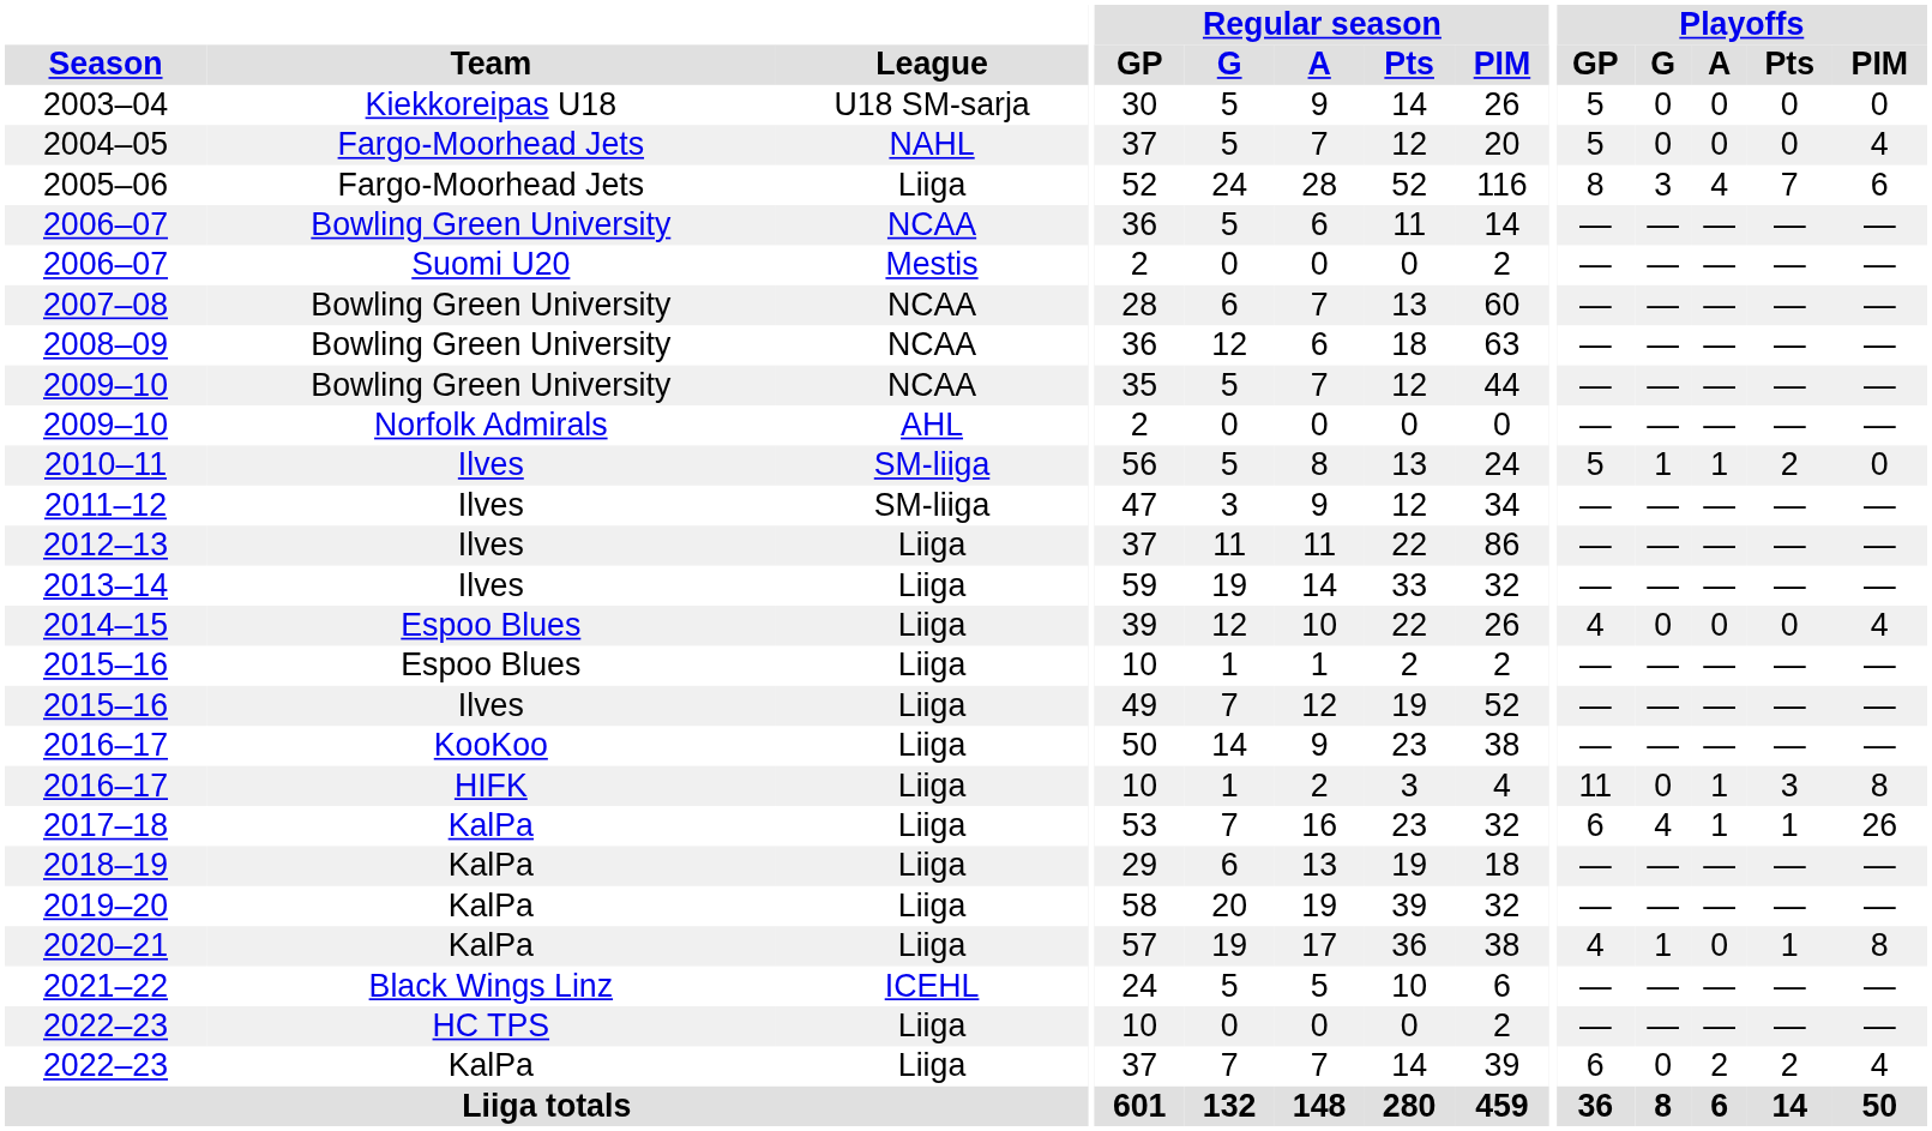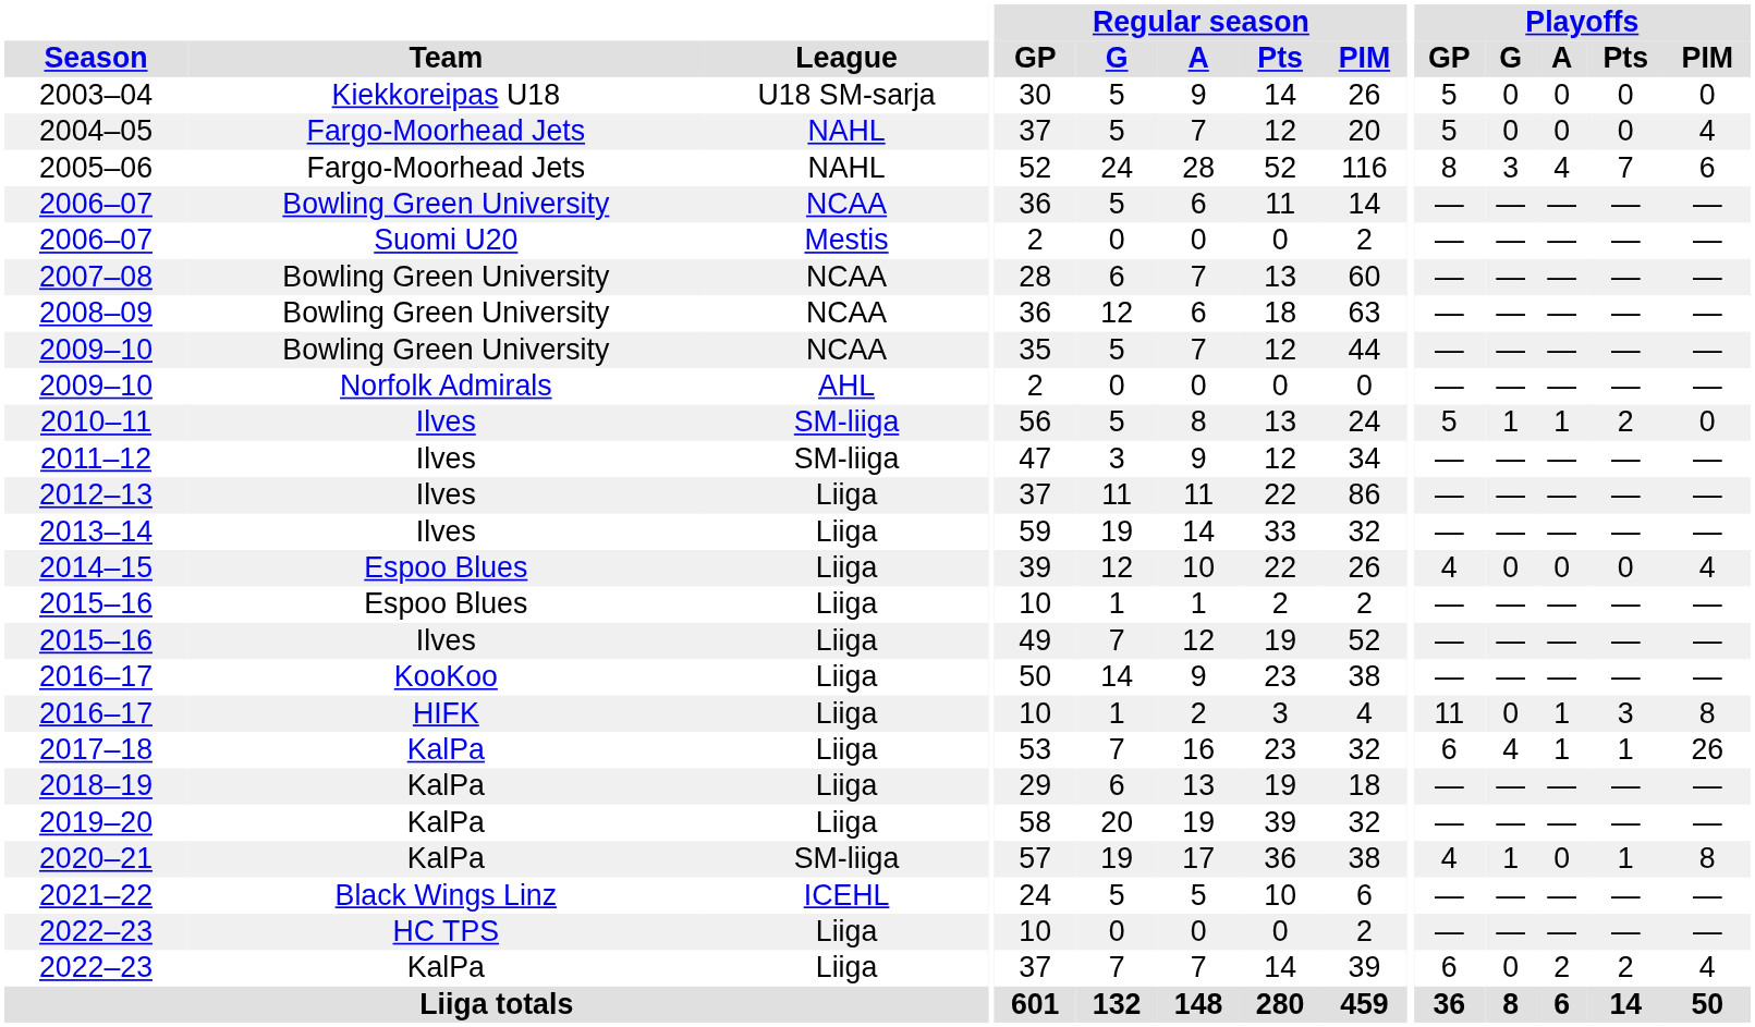 <table border="0" cellpadding="1" cellspacing="0" style="text-align:center; width:60em">
 <tr bgcolor="#e0e0e0">
 <th colspan="3" bgcolor="#ffffff"></th>
 <th rowspan="99" bgcolor="#ffffff"></th>
 <th colspan="5"><a href='#'>Regular season</a></th>
 <th rowspan="99" bgcolor="#ffffff"></th>
 <th colspan="5"><a href='#'>Playoffs</a></th>
 </tr>
 <tr bgcolor="#e0e0e0">
 <th><a href='#'>Season</a></th>
 <th>Team</th>
 <th>League</th>
 <th>GP</th>
 <th><a href='#'>G</a></th>
 <th><a href='#'>A</a></th>
 <th><a href='#'>Pts</a></th>
 <th><a href='#'>PIM</a></th>
 <th>GP</th>
 <th>G</th>
 <th>A</th>
 <th>Pts</th>
 <th>PIM</th>
 </tr>
 <tr>
 <td>2003–04</td>
 <td><a href='#'>Kiekkoreipas</a> U18</td>
 <td>U18 SM-sarja</td>
 <td>30</td>
 <td>5</td>
 <td>9</td>
 <td>14</td>
 <td>26</td>
 <td>5</td>
 <td>0</td>
 <td>0</td>
 <td>0</td>
 <td>0</td>
 </tr>
 <tr bgcolor="#f0f0f0">
 <td>2004–05</td>
 <td><a href='#'>Fargo-Moorhead Jets</a></td>
 <td><a href='#'>NAHL</a></td>
 <td>37</td>
 <td>5</td>
 <td>7</td>
 <td>12</td>
 <td>20</td>
 <td>5</td>
 <td>0</td>
 <td>0</td>
 <td>0</td>
 <td>4</td>
 </tr>
 <tr>
 <td>2005–06</td>
 <td>Fargo-Moorhead Jets</td>
-<td>Liiga</td>
+<td>NAHL</td>
 <td>52</td>
 <td>24</td>
 <td>28</td>
 <td>52</td>
 <td>116</td>
 <td>8</td>
 <td>3</td>
 <td>4</td>
 <td>7</td>
 <td>6</td>
 </tr>
 <tr bgcolor="#f0f0f0">
 <td><a href='#'>2006–07</a></td>
 <td><a href='#'>Bowling Green University</a></td>
 <td><a href='#'>NCAA</a></td>
 <td>36</td>
 <td>5</td>
 <td>6</td>
 <td>11</td>
 <td>14</td>
 <td>—</td>
 <td>—</td>
 <td>—</td>
 <td>—</td>
 <td>—</td>
 </tr>
 <tr>
 <td><a href='#'>2006–07</a></td>
 <td><a href='#'>Suomi U20</a></td>
 <td><a href='#'>Mestis</a></td>
 <td>2</td>
 <td>0</td>
 <td>0</td>
 <td>0</td>
 <td>2</td>
 <td>—</td>
 <td>—</td>
 <td>—</td>
 <td>—</td>
 <td>—</td>
 </tr>
 <tr bgcolor="#f0f0f0">
 <td><a href='#'>2007–08</a></td>
 <td>Bowling Green University</td>
 <td>NCAA</td>
 <td>28</td>
 <td>6</td>
 <td>7</td>
 <td>13</td>
 <td>60</td>
 <td>—</td>
 <td>—</td>
 <td>—</td>
 <td>—</td>
 <td>—</td>
 </tr>
 <tr>
 <td><a href='#'>2008–09</a></td>
 <td>Bowling Green University</td>
 <td>NCAA</td>
 <td>36</td>
 <td>12</td>
 <td>6</td>
 <td>18</td>
 <td>63</td>
 <td>—</td>
 <td>—</td>
 <td>—</td>
 <td>—</td>
 <td>—</td>
 </tr>
 <tr bgcolor="#f0f0f0">
 <td><a href='#'>2009–10</a></td>
 <td>Bowling Green University</td>
 <td>NCAA</td>
 <td>35</td>
 <td>5</td>
 <td>7</td>
 <td>12</td>
 <td>44</td>
 <td>—</td>
 <td>—</td>
 <td>—</td>
 <td>—</td>
 <td>—</td>
 </tr>
 <tr>
 <td><a href='#'>2009–10</a></td>
 <td><a href='#'>Norfolk Admirals</a></td>
 <td><a href='#'>AHL</a></td>
 <td>2</td>
 <td>0</td>
 <td>0</td>
 <td>0</td>
 <td>0</td>
 <td>—</td>
 <td>—</td>
 <td>—</td>
 <td>—</td>
 <td>—</td>
 </tr>
 <tr bgcolor="#f0f0f0">
 <td><a href='#'>2010–11</a></td>
 <td><a href='#'>Ilves</a></td>
 <td><a href='#'>SM-liiga</a></td>
 <td>56</td>
 <td>5</td>
 <td>8</td>
 <td>13</td>
 <td>24</td>
 <td>5</td>
 <td>1</td>
 <td>1</td>
 <td>2</td>
 <td>0</td>
 </tr>
 <tr>
 <td><a href='#'>2011–12</a></td>
 <td>Ilves</td>
 <td>SM-liiga</td>
 <td>47</td>
 <td>3</td>
 <td>9</td>
 <td>12</td>
 <td>34</td>
 <td>—</td>
 <td>—</td>
 <td>—</td>
 <td>—</td>
 <td>—</td>
 </tr>
 <tr bgcolor="#f0f0f0">
 <td><a href='#'>2012–13</a></td>
 <td>Ilves</td>
 <td>Liiga</td>
 <td>37</td>
 <td>11</td>
 <td>11</td>
 <td>22</td>
 <td>86</td>
 <td>—</td>
 <td>—</td>
 <td>—</td>
 <td>—</td>
 <td>—</td>
 </tr>
 <tr>
 <td><a href='#'>2013–14</a></td>
 <td>Ilves</td>
 <td>Liiga</td>
 <td>59</td>
 <td>19</td>
 <td>14</td>
 <td>33</td>
 <td>32</td>
 <td>—</td>
 <td>—</td>
 <td>—</td>
 <td>—</td>
 <td>—</td>
 </tr>
 <tr bgcolor="#f0f0f0">
 <td><a href='#'>2014–15</a></td>
 <td><a href='#'>Espoo Blues</a></td>
 <td>Liiga</td>
 <td>39</td>
 <td>12</td>
 <td>10</td>
 <td>22</td>
 <td>26</td>
 <td>4</td>
 <td>0</td>
 <td>0</td>
 <td>0</td>
 <td>4</td>
 </tr>
 <tr>
 <td><a href='#'>2015–16</a></td>
 <td>Espoo Blues</td>
 <td>Liiga</td>
 <td>10</td>
 <td>1</td>
 <td>1</td>
 <td>2</td>
 <td>2</td>
 <td>—</td>
 <td>—</td>
 <td>—</td>
 <td>—</td>
 <td>—</td>
 </tr>
 <tr bgcolor="#f0f0f0">
 <td><a href='#'>2015–16</a></td>
 <td>Ilves</td>
 <td>Liiga</td>
 <td>49</td>
 <td>7</td>
 <td>12</td>
 <td>19</td>
 <td>52</td>
 <td>—</td>
 <td>—</td>
 <td>—</td>
 <td>—</td>
 <td>—</td>
 </tr>
 <tr>
 <td><a href='#'>2016–17</a></td>
 <td><a href='#'>KooKoo</a></td>
 <td>Liiga</td>
 <td>50</td>
 <td>14</td>
 <td>9</td>
 <td>23</td>
 <td>38</td>
 <td>—</td>
 <td>—</td>
 <td>—</td>
 <td>—</td>
 <td>—</td>
 </tr>
 <tr bgcolor="#f0f0f0">
 <td><a href='#'>2016–17</a></td>
 <td><a href='#'>HIFK</a></td>
 <td>Liiga</td>
 <td>10</td>
 <td>1</td>
 <td>2</td>
 <td>3</td>
 <td>4</td>
 <td>11</td>
 <td>0</td>
 <td>1</td>
 <td>3</td>
 <td>8</td>
 </tr>
 <tr>
 <td><a href='#'>2017–18</a></td>
 <td><a href='#'>KalPa</a></td>
 <td>Liiga</td>
 <td>53</td>
 <td>7</td>
 <td>16</td>
 <td>23</td>
 <td>32</td>
 <td>6</td>
 <td>4</td>
 <td>1</td>
 <td>1</td>
 <td>26</td>
 </tr>
 <tr bgcolor="#f0f0f0">
 <td><a href='#'>2018–19</a></td>
 <td>KalPa</td>
 <td>Liiga</td>
 <td>29</td>
 <td>6</td>
 <td>13</td>
 <td>19</td>
 <td>18</td>
 <td>—</td>
 <td>—</td>
 <td>—</td>
 <td>—</td>
 <td>—</td>
 </tr>
 <tr>
 <td><a href='#'>2019–20</a></td>
 <td>KalPa</td>
 <td>Liiga</td>
 <td>58</td>
 <td>20</td>
 <td>19</td>
 <td>39</td>
 <td>32</td>
 <td>—</td>
 <td>—</td>
 <td>—</td>
 <td>—</td>
 <td>—</td>
 </tr>
 <tr bgcolor="#f0f0f0">
 <td><a href='#'>2020–21</a></td>
 <td>KalPa</td>
-<td>Liiga</td>
+<td>SM-liiga</td>
 <td>57</td>
 <td>19</td>
 <td>17</td>
 <td>36</td>
 <td>38</td>
 <td>4</td>
 <td>1</td>
 <td>0</td>
 <td>1</td>
 <td>8</td>
 </tr>
 <tr>
 <td><a href='#'>2021–22</a></td>
 <td><a href='#'>Black Wings Linz</a></td>
 <td><a href='#'>ICEHL</a></td>
 <td>24</td>
 <td>5</td>
 <td>5</td>
 <td>10</td>
 <td>6</td>
 <td>—</td>
 <td>—</td>
 <td>—</td>
 <td>—</td>
 <td>—</td>
 </tr>
 <tr bgcolor="#f0f0f0">
 <td><a href='#'>2022–23</a></td>
 <td><a href='#'>HC TPS</a></td>
 <td>Liiga</td>
 <td>10</td>
 <td>0</td>
 <td>0</td>
 <td>0</td>
 <td>2</td>
 <td>—</td>
 <td>—</td>
 <td>—</td>
 <td>—</td>
 <td>—</td>
 </tr>
 <tr>
 <td><a href='#'>2022–23</a></td>
 <td>KalPa</td>
 <td>Liiga</td>
 <td>37</td>
 <td>7</td>
 <td>7</td>
 <td>14</td>
 <td>39</td>
 <td>6</td>
 <td>0</td>
 <td>2</td>
 <td>2</td>
 <td>4</td>
 </tr>
 <tr>
 </tr>
 <tr ALIGN="center" bgcolor="#e0e0e0">
 <th colspan="3">Liiga totals</th>
 <th ALIGN="center">601</th>
 <th ALIGN="center">132</th>
 <th ALIGN="center">148</th>
 <th ALIGN="center">280</th>
 <th ALIGN="center">459</th>
 <th ALIGN="center">36</th>
 <th ALIGN="center">8</th>
 <th ALIGN="center">6</th>
 <th ALIGN="center">14</th>
 <th ALIGN="center">50</th>
 </tr>
 </table>
